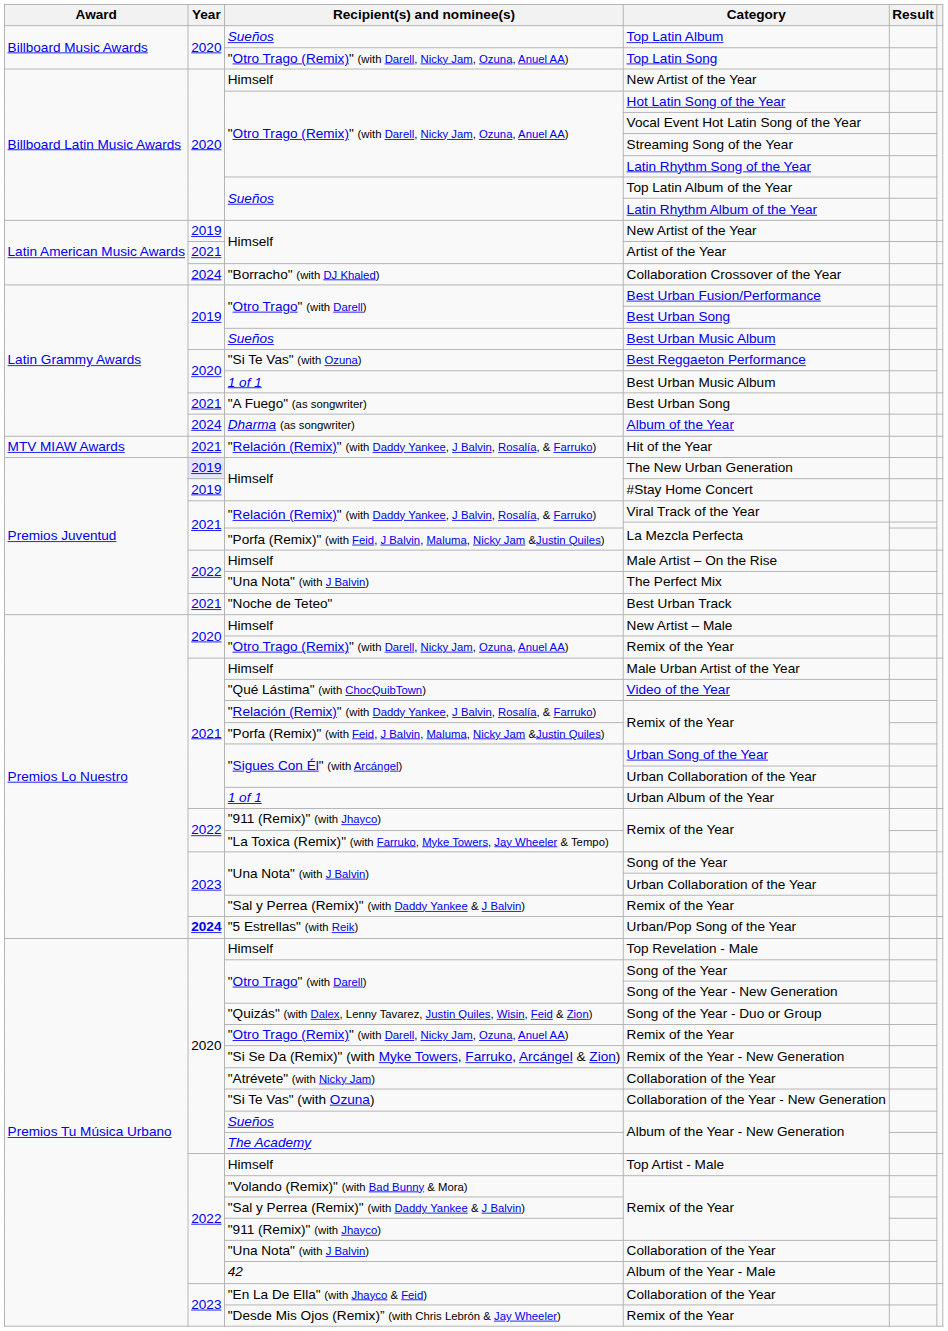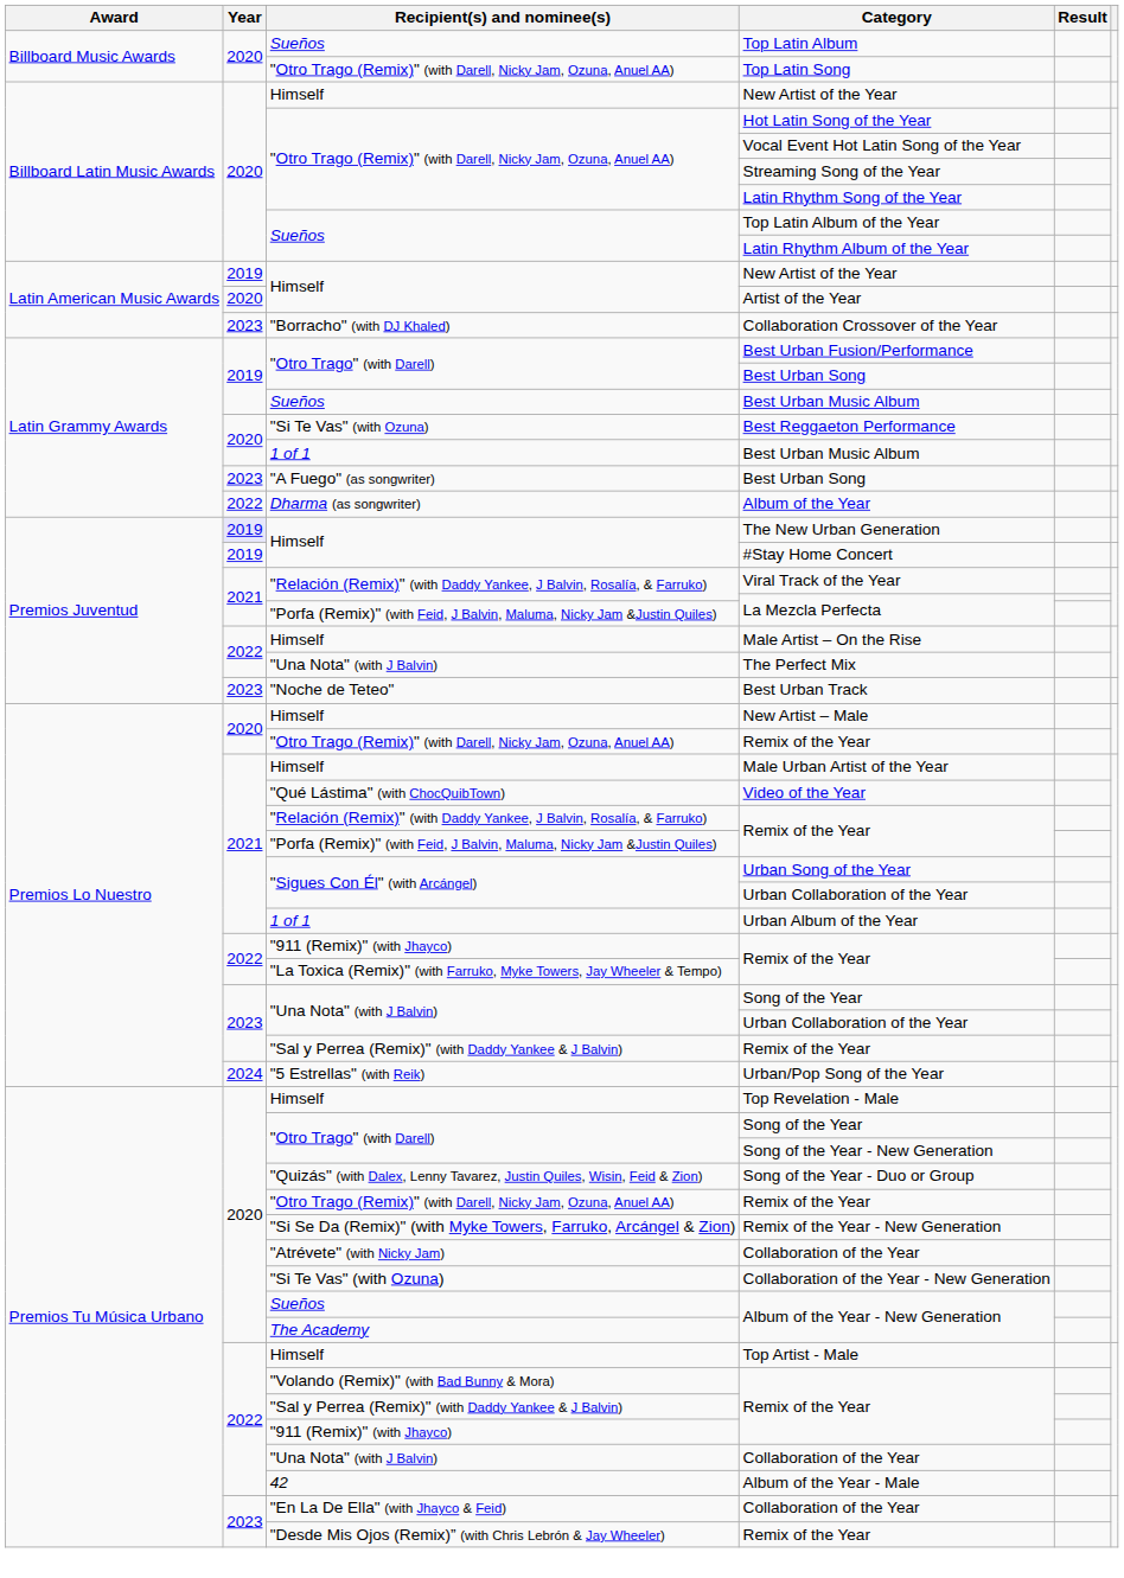 <table class="wikitable sortable plainrowheaders" style="width: auto;">
 <tr>
 <th scope="col">Award</th>
 <th scope="col">Year</th>
 <th scope="col">Recipient(s) and nominee(s)</th>
 <th scope="col">Category</th>
 <th scope="col">Result</th>
 <th scope="col" class="unsortable"></th>
 </tr>
 <tr>
 <td rowspan="2"><a href='#'>Billboard Music Awards</a></td>
 <td rowspan="2"><a href='#'>2020</a></td>
 <td><a href='#'><em>Sueños</em></a></td>
 <td><a href='#'>Top Latin Album</a></td>
 <td></td>
 <td rowspan="2"></td>
 </tr>
 <tr>
 <td>"<a href='#'>Otro Trago (Remix)</a>" <small>(with <a href='#'>Darell</a>, <a href='#'>Nicky Jam</a>, <a href='#'>Ozuna</a>, <a href='#'>Anuel AA</a>)</small></td>
 <td><a href='#'>Top Latin Song</a></td>
 <td></td>
 </tr>
 <tr>
 <td rowspan="7"><a href='#'>Billboard Latin Music Awards</a></td>
 <td rowspan="7"><a href='#'>2020</a></td>
 <td>Himself</td>
 <td>New Artist of the Year</td>
 <td></td>
 <td></td>
 </tr>
 <tr>
 <td rowspan="4">"<a href='#'>Otro Trago (Remix)</a>" <small>(with <a href='#'>Darell</a>, <a href='#'>Nicky Jam</a>, <a href='#'>Ozuna</a>, <a href='#'>Anuel AA</a>)</small></td>
 <td><a href='#'>Hot Latin Song of the Year</a></td>
 <td></td>
 <td rowspan="6"></td>
 </tr>
 <tr>
 <td>Vocal Event Hot Latin Song of the Year</td>
 <td></td>
 </tr>
 <tr>
 <td>Streaming Song of the Year</td>
 <td></td>
 </tr>
 <tr>
 <td><a href='#'>Latin Rhythm Song of the Year</a></td>
 <td></td>
 </tr>
 <tr>
 <td rowspan="2"><a href='#'><em>Sueños</em></a></td>
 <td>Top Latin Album of the Year</td>
 <td></td>
 </tr>
 <tr>
 <td><a href='#'>Latin Rhythm Album of the Year</a></td>
 <td></td>
 </tr>
 <tr>
 <td rowspan="3"><a href='#'>Latin American Music Awards</a></td>
 <td><a href='#'>2019</a></td>
 <td rowspan="2">Himself</td>
 <td>New Artist of the Year</td>
 <td></td>
 <td></td>
 </tr>
 <tr>
-<td><a href='#'>2021</a></td>
+<td><a href='#'>2020</a></td>
 <td>Artist of the Year</td>
 <td></td>
 <td></td>
 </tr>
 <tr>
-<td><a href='#'>2024</a></td>
+<td><a href='#'>2023</a></td>
 <td>"Borracho" <small>(with <a href='#'>DJ Khaled</a>)</small></td>
 <td>Collaboration Crossover of the Year</td>
 <td></td>
 <td></td>
 </tr>
 <tr>
 <td rowspan="7"><a href='#'>Latin Grammy Awards</a></td>
 <td rowspan="3"><a href='#'>2019</a></td>
 <td rowspan="2">"<a href='#'>Otro Trago</a>" <small>(with <a href='#'>Darell</a>)</small></td>
 <td><a href='#'>Best Urban Fusion/Performance</a></td>
 <td></td>
 <td rowspan="3"><br></td>
 </tr>
 <tr>
 <td><a href='#'>Best Urban Song</a></td>
 <td></td>
 </tr>
 <tr>
 <td><a href='#'><em>Sueños</em></a></td>
 <td><a href='#'>Best Urban Music Album</a></td>
 <td></td>
 </tr>
 <tr>
 <td rowspan="2"><a href='#'>2020</a></td>
 <td>"Si Te Vas" <small>(with <a href='#'>Ozuna</a>)</small></td>
 <td><a href='#'>Best Reggaeton Performance</a></td>
 <td></td>
 <td rowspan="2"></td>
 </tr>
 <tr>
 <td><em><a href='#'>1 of 1</a></em></td>
 <td>Best Urban Music Album</td>
 <td></td>
 </tr>
 <tr>
-<td><a href='#'>2021</a></td>
+<td><a href='#'>2023</a></td>
 <td>"A Fuego" <small>(as songwriter)</small></td>
 <td>Best Urban Song</td>
 <td></td>
 <td></td>
 </tr>
 <tr>
-<td><a href='#'>2024</a></td>
+<td><a href='#'>2022</a></td>
 <td><em><a href='#'>Dharma</a></em> <small>(as songwriter)</small></td>
 <td><a href='#'>Album of the Year</a></td>
-<td></td>
-<td></td>
-</tr>
-<tr>
-<td><a href='#'>MTV MIAW Awards</a></td>
-<td><a href='#'>2021</a></td>
-<td>"<a href='#'>Relación (Remix)</a>" <small>(with <a href='#'>Daddy Yankee</a>, <a href='#'>J Balvin</a>, <a href='#'>Rosalía</a>, & <a href='#'>Farruko</a>)</small></td>
-<td>Hit of the Year</td>
 <td></td>
 <td></td>
 </tr>
 <tr>
 <td rowspan="8"><a href='#'>Premios Juventud</a></td>
 <td style="background: lavender;"><a href='#'>2019</a></td>
 <td rowspan="2">Himself</td>
 <td>The New Urban Generation</td>
 <td></td>
 <td></td>
 </tr>
 <tr>
 <td><a href='#'>2019</a></td>
 <td>#Stay Home Concert</td>
 <td></td>
 <td></td>
 </tr>
 <tr>
 <td rowspan="3"><a href='#'>2021</a></td>
 <td rowspan="2">"<a href='#'>Relación (Remix)</a>" <small>(with <a href='#'>Daddy Yankee</a>, <a href='#'>J Balvin</a>, <a href='#'>Rosalía</a>, & <a href='#'>Farruko</a>)</small></td>
 <td>Viral Track of the Year</td>
 <td></td>
 <td rowspan="3"></td>
 </tr>
 <tr>
 <td rowspan="2">La Mezcla Perfecta</td>
 <td></td>
 </tr>
 <tr>
 <td>"Porfa (Remix)" <small>(with <a href='#'>Feid</a>, <a href='#'>J Balvin</a>, <a href='#'>Maluma</a>, <a href='#'>Nicky Jam</a> &<a href='#'>Justin Quiles</a>)</small></td>
 <td></td>
 </tr>
 <tr>
 <td rowspan="2"><a href='#'>2022</a></td>
 <td>Himself</td>
 <td>Male Artist – On the Rise</td>
 <td></td>
 <td rowspan="2"></td>
 </tr>
 <tr>
 <td>"Una Nota" <small>(with <a href='#'>J Balvin</a>)</small></td>
 <td>The Perfect Mix</td>
 <td></td>
 </tr>
 <tr>
-<td><a href='#'>2021</a></td>
+<td><a href='#'>2023</a></td>
 <td>"Noche de Teteo"</td>
 <td>Best Urban Track</td>
 <td></td>
 <td></td>
 </tr>
 <tr>
 <td rowspan="15"><a href='#'>Premios Lo Nuestro</a></td>
 <td rowspan="2"><a href='#'>2020</a></td>
 <td>Himself</td>
 <td>New Artist – Male</td>
 <td></td>
 <td rowspan="2"></td>
 </tr>
 <tr>
 <td>"<a href='#'>Otro Trago (Remix)</a>" <small>(with <a href='#'>Darell</a>, <a href='#'>Nicky Jam</a>, <a href='#'>Ozuna</a>, <a href='#'>Anuel AA</a>)</small></td>
 <td>Remix of the Year</td>
 <td></td>
 </tr>
 <tr>
 <td rowspan="7"><a href='#'>2021</a></td>
 <td>Himself</td>
 <td>Male Urban Artist of the Year</td>
 <td></td>
 <td rowspan="7"></td>
 </tr>
 <tr>
 <td>"Qué Lástima" <small>(with <a href='#'>ChocQuibTown</a>)</small></td>
 <td><a href='#'>Video of the Year</a></td>
 <td></td>
 </tr>
 <tr>
 <td>"<a href='#'>Relación (Remix)</a>" <small>(with <a href='#'>Daddy Yankee</a>, <a href='#'>J Balvin</a>, <a href='#'>Rosalía</a>, & <a href='#'>Farruko</a>)</small></td>
 <td rowspan="2">Remix of the Year</td>
 <td></td>
 </tr>
 <tr>
 <td>"Porfa (Remix)" <small>(with <a href='#'>Feid</a>, <a href='#'>J Balvin</a>, <a href='#'>Maluma</a>, <a href='#'>Nicky Jam</a> &<a href='#'>Justin Quiles</a>)</small></td>
 <td></td>
 </tr>
 <tr>
 <td rowspan="2">"<a href='#'>Sigues Con Él</a>" <small>(with <a href='#'>Arcángel</a>)</small></td>
 <td><a href='#'>Urban Song of the Year</a></td>
 <td></td>
 </tr>
 <tr>
 <td>Urban Collaboration of the Year</td>
 <td></td>
 </tr>
 <tr>
 <td><em><a href='#'>1 of 1</a></em></td>
 <td>Urban Album of the Year</td>
 <td></td>
 </tr>
 <tr>
 <td rowspan="2"><a href='#'>2022</a></td>
 <td>"911 (Remix)" <small>(with <a href='#'>Jhayco</a>)</small></td>
 <td rowspan="2">Remix of the Year</td>
 <td></td>
 <td rowspan="2"></td>
 </tr>
 <tr>
 <td>"La Toxica (Remix)" <small>(with <a href='#'>Farruko</a>, <a href='#'>Myke Towers</a>, <a href='#'>Jay Wheeler</a> & Tempo)</small></td>
 <td></td>
 </tr>
 <tr>
 <td rowspan="3"><a href='#'>2023</a></td>
 <td rowspan="2">"Una Nota" <small>(with <a href='#'>J Balvin</a>)</small></td>
 <td>Song of the Year</td>
 <td></td>
 <td rowspan="3"></td>
 </tr>
 <tr>
 <td>Urban Collaboration of the Year</td>
 <td></td>
 </tr>
 <tr>
 <td>"Sal y Perrea (Remix)" <small>(with <a href='#'>Daddy Yankee</a> & <a href='#'>J Balvin</a>)</small></td>
 <td>Remix of the Year</td>
 <td></td>
 </tr>
 <tr>
-<td><strong><a href='#'>2024</a></strong></td>
+<td><a href='#'>2024</a></td>
 <td>"5 Estrellas" <small>(with <a href='#'>Reik</a>)</small></td>
 <td>Urban/Pop Song of the Year</td>
 <td></td>
 <td></td>
 </tr>
 <tr>
 <td rowspan="18"><a href='#'>Premios Tu Música Urbano</a></td>
 <td rowspan="10">2020</td>
 <td>Himself</td>
 <td>Top Revelation - Male</td>
 <td></td>
 <td rowspan="10"></td>
 </tr>
 <tr>
 <td rowspan="2">"<a href='#'>Otro Trago</a>" <small>(with <a href='#'>Darell</a>)</small></td>
 <td>Song of the Year</td>
 <td></td>
 </tr>
 <tr>
 <td>Song of the Year - New Generation</td>
 <td></td>
 </tr>
 <tr>
 <td>"Quizás" <small>(with <a href='#'>Dalex</a>, Lenny Tavarez, <a href='#'>Justin Quiles</a>, <a href='#'>Wisin</a>, <a href='#'>Feid</a> & <a href='#'>Zion</a>)</small></td>
 <td>Song of the Year - Duo or Group</td>
 <td></td>
 </tr>
 <tr>
 <td>"<a href='#'>Otro Trago (Remix)</a>" <small>(with <a href='#'>Darell</a>, <a href='#'>Nicky Jam</a>, <a href='#'>Ozuna</a>, <a href='#'>Anuel AA</a>)</small></td>
 <td>Remix of the Year</td>
 <td></td>
 </tr>
 <tr>
 <td>"Si Se Da (Remix)" (with <a href='#'>Myke Towers</a>, <a href='#'>Farruko</a>, <a href='#'>Arcángel</a> & <a href='#'>Zion</a>)</td>
 <td>Remix of the Year - New Generation</td>
 <td></td>
 </tr>
 <tr>
 <td>"Atrévete" <small>(with <a href='#'>Nicky Jam</a>)</small></td>
 <td>Collaboration of the Year</td>
 <td></td>
 </tr>
 <tr>
 <td>"Si Te Vas" (with <a href='#'>Ozuna</a>)</td>
 <td>Collaboration of the Year - New Generation</td>
 <td></td>
 </tr>
 <tr>
 <td><a href='#'><em>Sueños</em></a></td>
 <td rowspan="2">Album of the Year - New Generation</td>
 <td></td>
 </tr>
 <tr>
 <td><a href='#'><em>The Academy</em></a></td>
 <td></td>
 </tr>
 <tr>
 <td rowspan="6"><a href='#'>2022</a></td>
 <td>Himself</td>
 <td>Top Artist - Male</td>
 <td></td>
 <td rowspan="6"></td>
 </tr>
 <tr>
 <td>"Volando (Remix)" <small>(with <a href='#'>Bad Bunny</a> & Mora)</small></td>
 <td rowspan="3">Remix of the Year</td>
 <td></td>
 </tr>
 <tr>
 <td>"Sal y Perrea (Remix)" <small>(with <a href='#'>Daddy Yankee</a> & <a href='#'>J Balvin</a>)</small></td>
 <td></td>
 </tr>
 <tr>
 <td>"911 (Remix)" <small>(with <a href='#'>Jhayco</a>)</small></td>
 <td></td>
 </tr>
 <tr>
 <td>"Una Nota" <small>(with <a href='#'>J Balvin</a>)</small></td>
 <td>Collaboration of the Year</td>
 <td></td>
 </tr>
 <tr>
 <td><em>42</em></td>
 <td>Album of the Year - Male</td>
 <td></td>
 </tr>
 <tr>
 <td rowspan="2"><a href='#'>2023</a></td>
 <td>"En La De Ella" <small>(with <a href='#'>Jhayco</a> & <a href='#'>Feid</a>)</small></td>
 <td>Collaboration of the Year</td>
 <td></td>
 <td rowspan="2"></td>
 </tr>
 <tr>
 <td>"Desde Mis Ojos (Remix)” <small>(with Chris Lebrón & <a href='#'>Jay Wheeler</a>)</small></td>
 <td>Remix of the Year</td>
 <td></td>
 </tr>
 </table>
